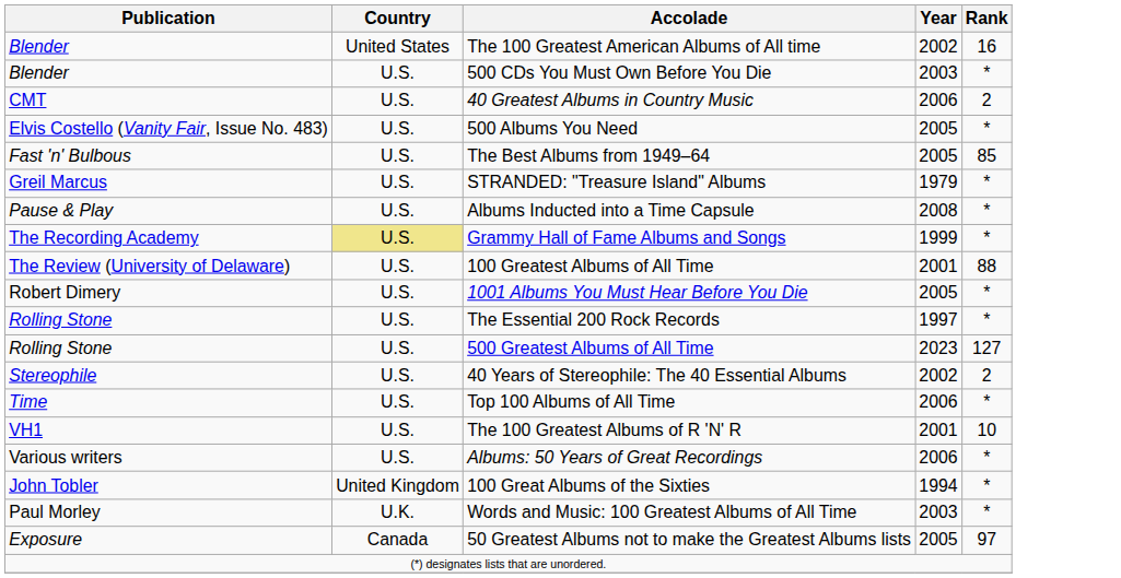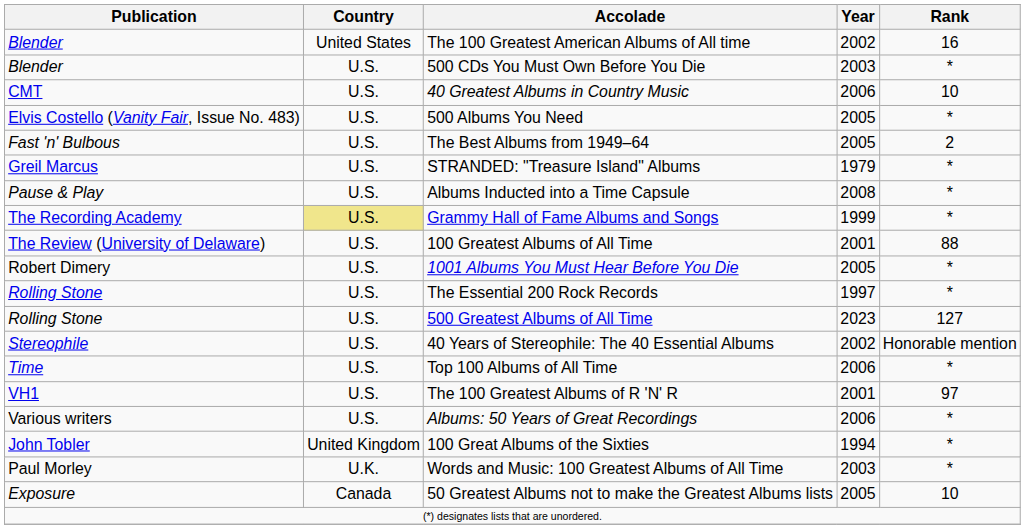 <table class="wikitable">
 <tr>
 <th>Publication</th>
 <th>Country</th>
 <th>Accolade</th>
 <th>Year</th>
 <th>Rank</th>
 </tr>
 <tr>
 <td><em><a href='#'>Blender</a></em></td>
 <td align="center">United States</td>
 <td>The 100 Greatest American Albums of All time</td>
 <td>2002</td>
 <td align="center">16</td>
 </tr>
 <tr>
 <td><em>Blender</em></td>
 <td align="center">U.S.</td>
 <td>500 CDs You Must Own Before You Die</td>
 <td>2003</td>
 <td align="center">*</td>
 </tr>
 <tr>
 <td><a href='#'>CMT</a></td>
 <td align="center">U.S.</td>
 <td><em>40 Greatest Albums in Country Music</em></td>
 <td>2006</td>
-<td align="center">2</td>
+<td align="center">10</td>
 </tr>
 <tr>
 <td><a href='#'>Elvis Costello</a> (<em><a href='#'>Vanity Fair</a></em>, Issue No. 483)</td>
 <td align="center">U.S.</td>
 <td>500 Albums You Need</td>
 <td>2005</td>
 <td align="center">*</td>
 </tr>
 <tr>
 <td><em>Fast 'n' Bulbous</em></td>
 <td align="center">U.S.</td>
 <td>The Best Albums from 1949–64</td>
 <td>2005</td>
-<td align="center">85</td>
+<td align="center">2</td>
 </tr>
 <tr>
 <td><a href='#'>Greil Marcus</a></td>
 <td align="center">U.S.</td>
 <td>STRANDED: "Treasure Island" Albums</td>
 <td>1979</td>
 <td align="center">*</td>
 </tr>
 <tr>
 <td><em>Pause & Play</em></td>
 <td align="center">U.S.</td>
 <td>Albums Inducted into a Time Capsule</td>
 <td>2008</td>
 <td align="center">*</td>
 </tr>
 <tr>
 <td><a href='#'>The Recording Academy</a></td>
 <td align="center" style="background: khaki;">U.S.</td>
 <td><a href='#'>Grammy Hall of Fame Albums and Songs</a></td>
 <td>1999</td>
 <td align="center">*</td>
 </tr>
 <tr>
 <td><a href='#'>The Review</a> (<a href='#'>University of Delaware</a>)</td>
 <td align="center">U.S.</td>
 <td>100 Greatest Albums of All Time</td>
 <td>2001</td>
 <td align="center">88</td>
 </tr>
 <tr>
 <td>Robert Dimery</td>
 <td align="center">U.S.</td>
 <td><em><a href='#'>1001 Albums You Must Hear Before You Die</a></em></td>
 <td>2005</td>
 <td align="center">*</td>
 </tr>
 <tr>
 <td><em><a href='#'>Rolling Stone</a></em></td>
 <td align="center">U.S.</td>
 <td>The Essential 200 Rock Records</td>
 <td>1997</td>
 <td align="center">*</td>
 </tr>
 <tr>
 <td><em>Rolling Stone</em></td>
 <td align="center">U.S.</td>
 <td><a href='#'>500 Greatest Albums of All Time</a></td>
 <td>2023</td>
 <td align="center">127</td>
 </tr>
 <tr>
 <td><em><a href='#'>Stereophile</a></em></td>
 <td align="center">U.S.</td>
 <td>40 Years of Stereophile: The 40 Essential Albums</td>
 <td>2002</td>
-<td align="center">2</td>
+<td align="center">Honorable mention</td>
 </tr>
 <tr>
 <td><em><a href='#'>Time</a></em></td>
 <td align="center">U.S.</td>
 <td>Top 100 Albums of All Time</td>
 <td>2006</td>
 <td align="center">*</td>
 </tr>
 <tr>
 <td><a href='#'>VH1</a></td>
 <td align="center">U.S.</td>
 <td>The 100 Greatest Albums of R 'N' R</td>
 <td>2001</td>
-<td align="center">10</td>
+<td align="center">97</td>
 </tr>
 <tr>
 <td>Various writers</td>
 <td align="center">U.S.</td>
 <td><em>Albums: 50 Years of Great Recordings</em></td>
 <td>2006</td>
 <td align="center">*</td>
 </tr>
 <tr>
 <td><a href='#'>John Tobler</a></td>
 <td align="center">United Kingdom</td>
 <td>100 Great Albums of the Sixties</td>
 <td>1994</td>
 <td align="center">*</td>
 </tr>
 <tr>
 <td>Paul Morley</td>
 <td align="center">U.K.</td>
 <td>Words and Music: 100 Greatest Albums of All Time</td>
 <td>2003</td>
 <td align="center">*</td>
 </tr>
 <tr>
 <td><em>Exposure</em></td>
 <td align="center">Canada</td>
 <td>50 Greatest Albums not to make the Greatest Albums lists</td>
 <td>2005</td>
-<td align="center">97</td>
+<td align="center">10</td>
 </tr>
 <tr>
 <td align="center" colspan="7" style="font-size: 8pt">(*) designates lists that are unordered.</td>
 </tr>
 <tr>
 </tr>
 </table>
